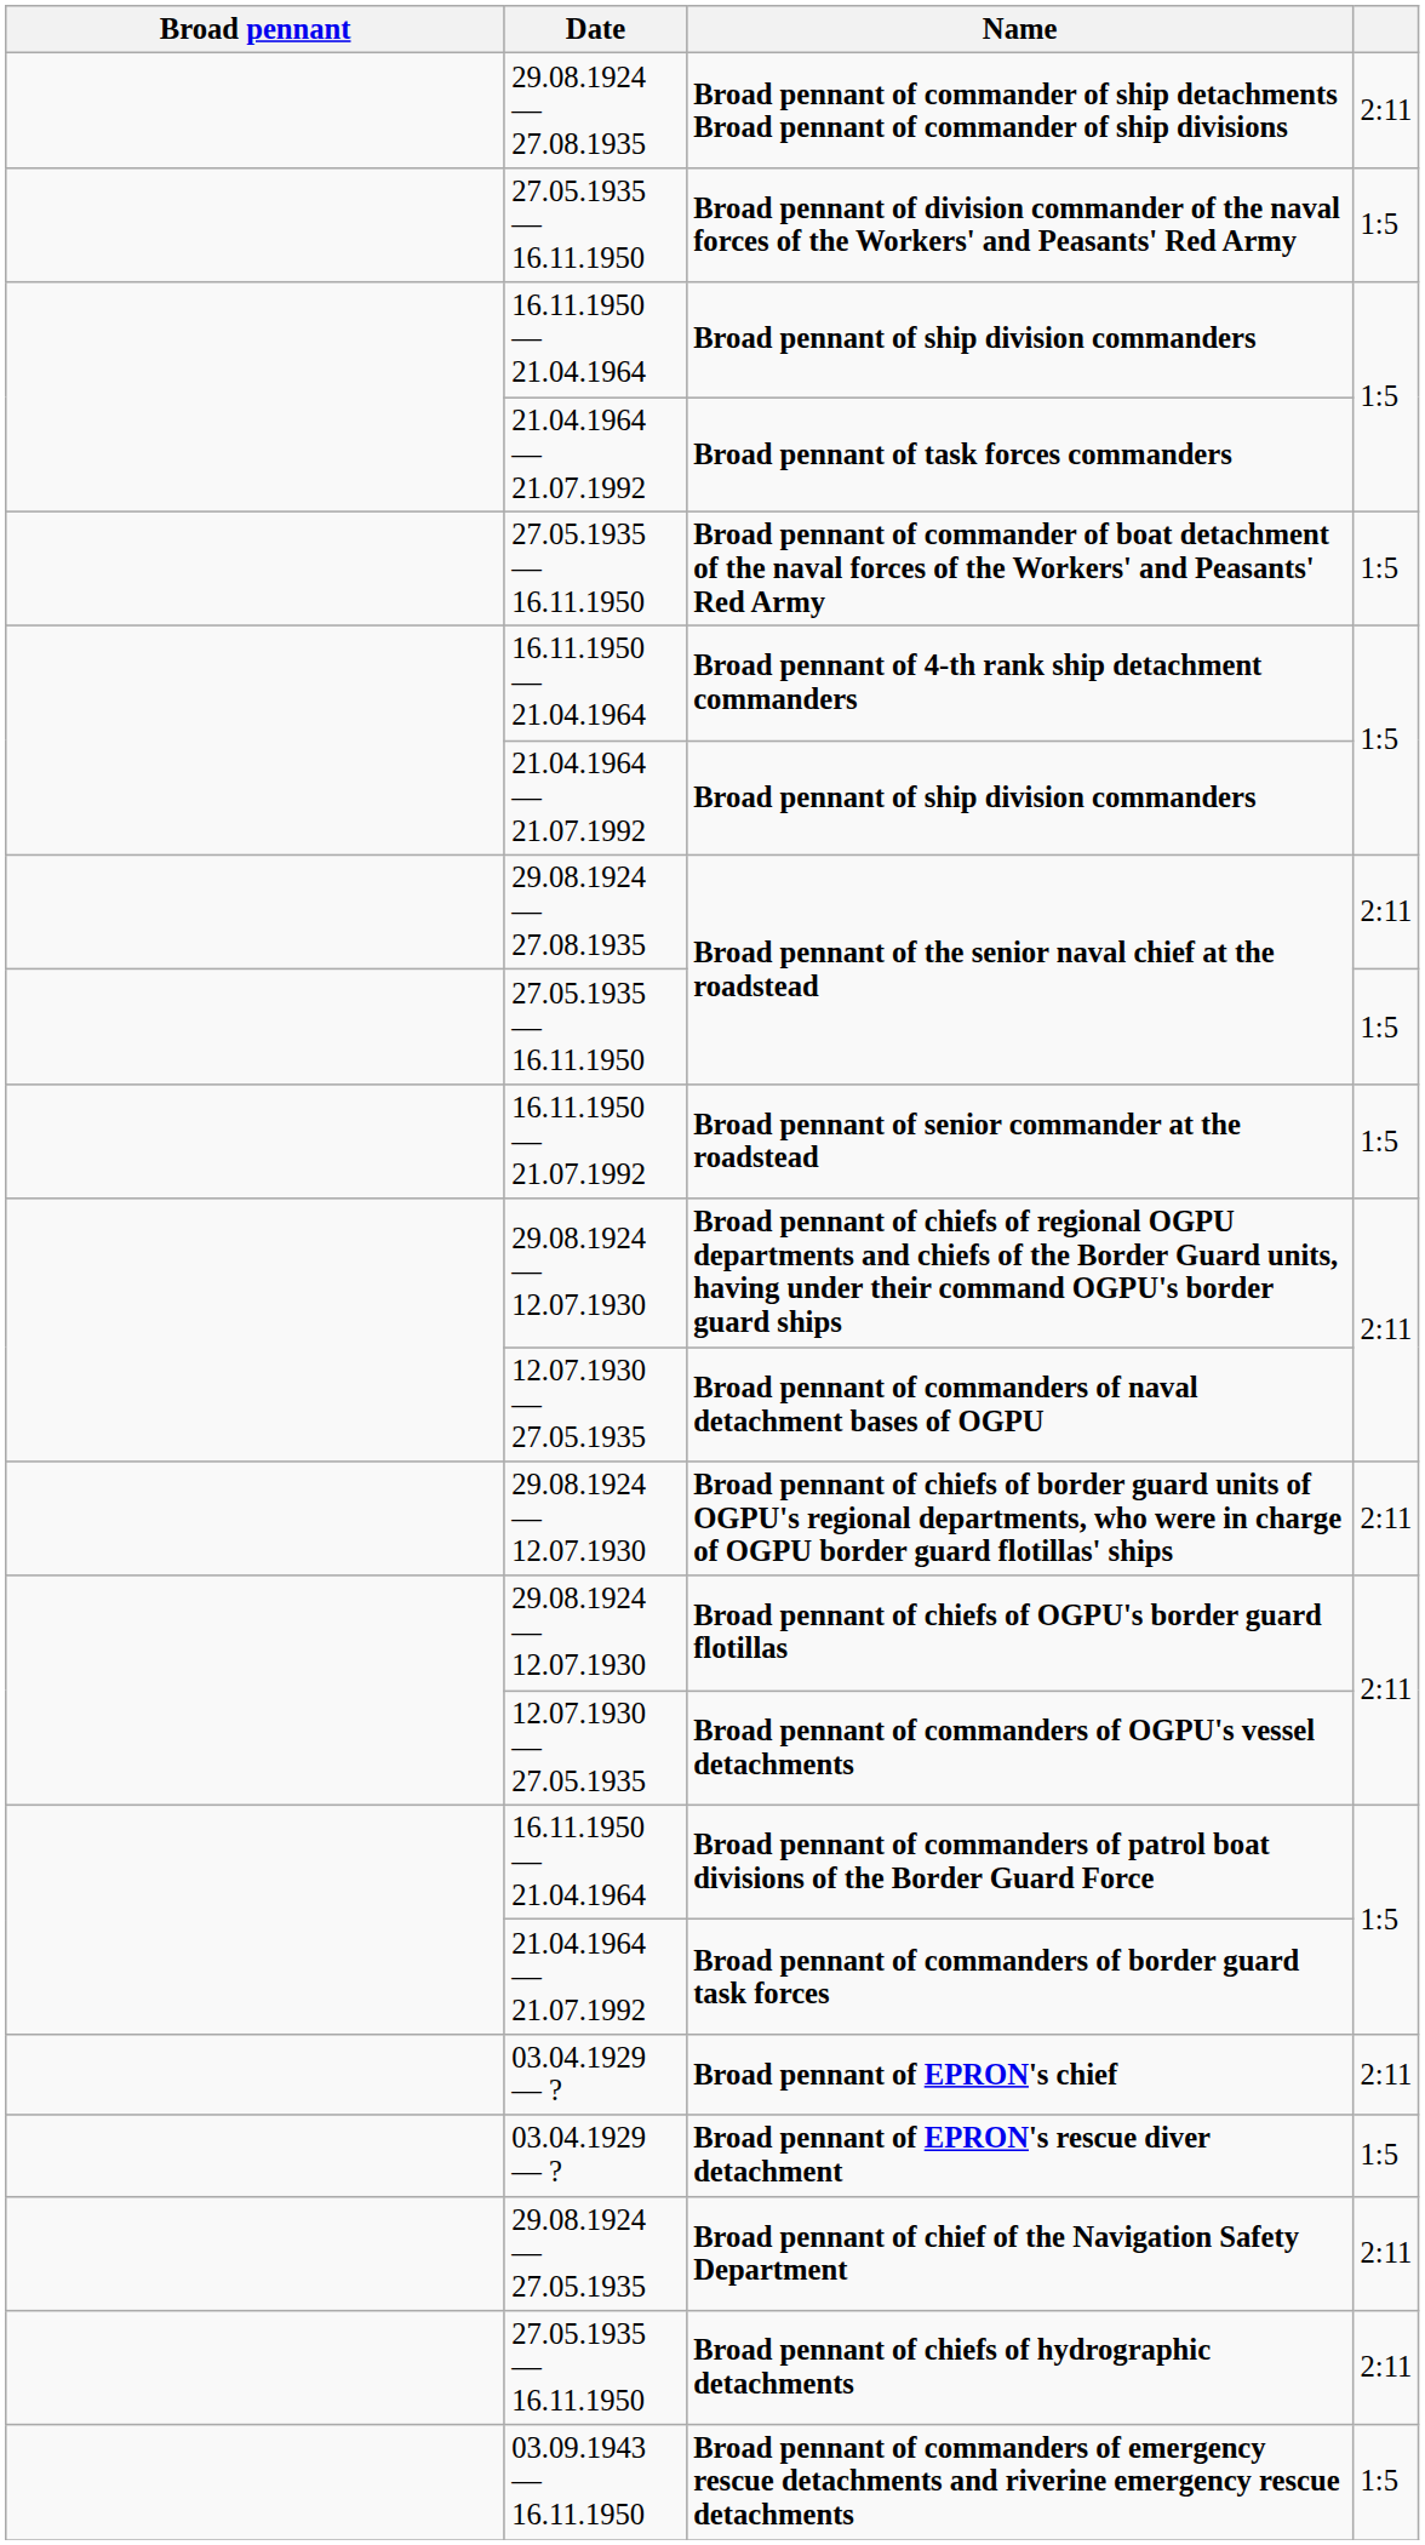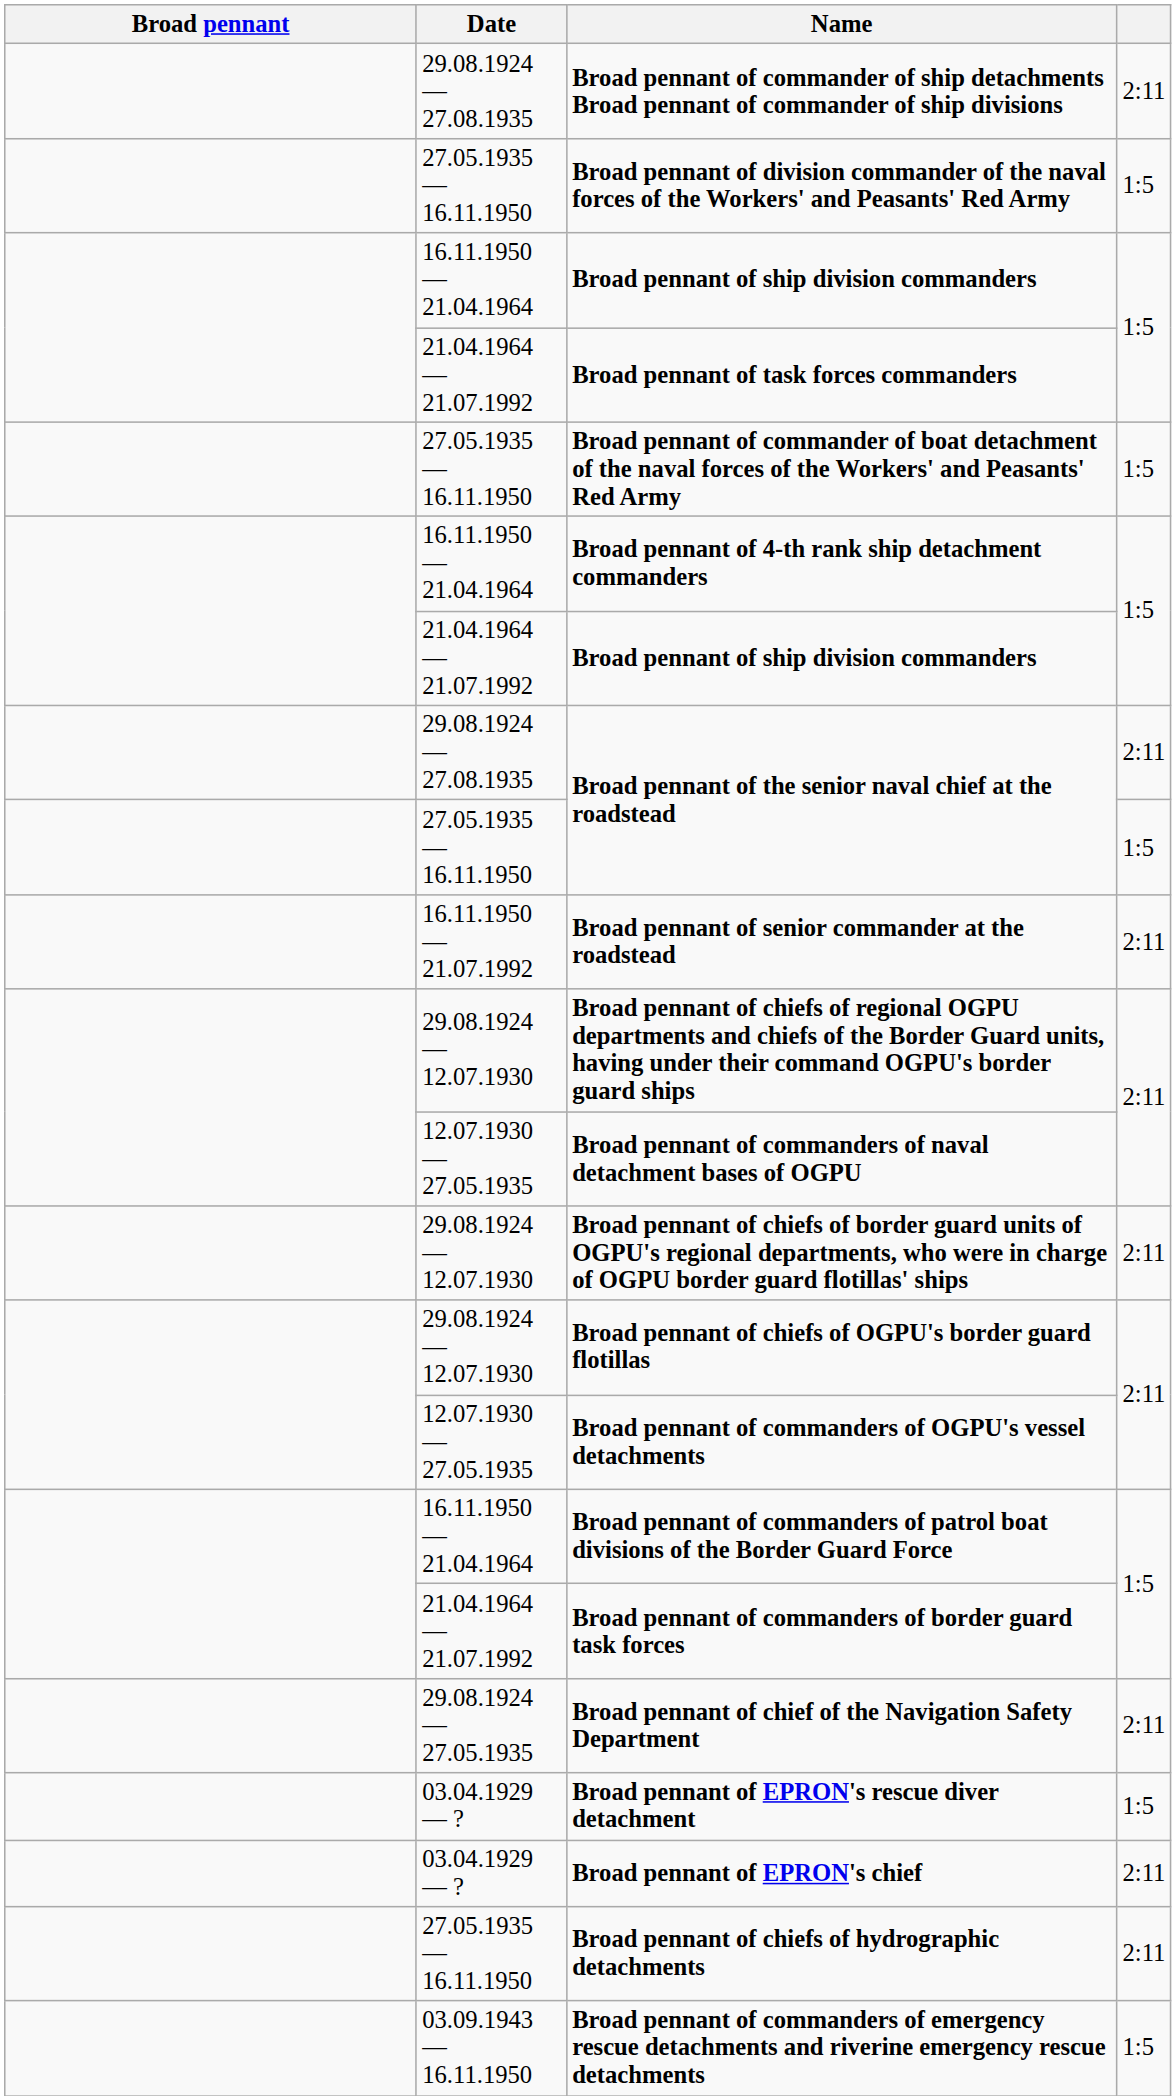 <table class="wikitable">
 <tr>
 <th width="260">Broad <a href='#'>pennant</a></th>
 <th width="90">Date</th>
 <th width="350">Name</th>
 <th></th>
 </tr>
 <tr>
 <td></td>
 <td>29.08.1924 — 27.08.1935</td>
 <td><strong>Broad pennant of commander of ship detachments <br>Broad pennant of commander of ship divisions</strong></td>
 <td>2:11</td>
 </tr>
 <tr>
 <td></td>
 <td>27.05.1935 — 16.11.1950</td>
 <td><strong>Broad pennant of division commander of the naval forces of the Workers' and Peasants' Red Army</strong></td>
 <td>1:5</td>
 </tr>
 <tr>
 <td rowspan="2"></td>
 <td>16.11.1950 — 21.04.1964</td>
 <td><strong>Broad pennant of ship division commanders</strong></td>
 <td rowspan="2">1:5</td>
 </tr>
 <tr>
 <td>21.04.1964 — 21.07.1992</td>
 <td><strong>Broad pennant of task forces commanders</strong></td>
 </tr>
 <tr>
 <td></td>
 <td>27.05.1935 — 16.11.1950</td>
 <td><strong>Broad pennant of commander of boat detachment of the naval forces of the Workers' and Peasants' Red Army</strong></td>
 <td>1:5</td>
 </tr>
 <tr>
 <td rowspan="2"></td>
 <td>16.11.1950 — 21.04.1964</td>
 <td><strong>Broad pennant of 4-th rank ship detachment commanders</strong></td>
 <td rowspan="2">1:5</td>
 </tr>
 <tr>
 <td>21.04.1964 — 21.07.1992</td>
 <td><strong>Broad pennant of ship division commanders</strong></td>
 </tr>
 <tr>
 <td></td>
 <td>29.08.1924 — 27.08.1935</td>
 <td rowspan="2"><strong>Broad pennant of the senior naval chief at the roadstead</strong></td>
 <td>2:11</td>
 </tr>
 <tr>
 <td></td>
 <td>27.05.1935 — 16.11.1950</td>
 <td>1:5</td>
 </tr>
 <tr>
 <td></td>
 <td>16.11.1950 — 21.07.1992</td>
 <td><strong>Broad pennant of senior commander at the roadstead</strong></td>
-<td>1:5</td>
+<td>2:11</td>
 </tr>
 <tr>
 <td rowspan="2"></td>
 <td>29.08.1924 — 12.07.1930</td>
 <td><strong>Broad pennant of chiefs of regional OGPU departments and chiefs of the Border Guard units, having under their command OGPU's border guard ships</strong></td>
 <td rowspan="2">2:11</td>
 </tr>
 <tr>
 <td>12.07.1930 — 27.05.1935</td>
 <td><strong>Broad pennant of commanders of naval detachment bases of OGPU</strong></td>
 </tr>
 <tr>
 <td></td>
 <td>29.08.1924 — 12.07.1930</td>
 <td><strong>Broad pennant of chiefs of border guard units of OGPU's regional departments, who were in charge of OGPU border guard flotillas' ships</strong></td>
 <td>2:11</td>
 </tr>
 <tr>
 <td rowspan="2"></td>
 <td>29.08.1924 — 12.07.1930</td>
 <td><strong>Broad pennant of chiefs of OGPU's border guard flotillas</strong></td>
 <td rowspan="2">2:11</td>
 </tr>
 <tr>
 <td>12.07.1930 — 27.05.1935</td>
 <td><strong>Broad pennant of commanders of OGPU's vessel detachments</strong></td>
 </tr>
 <tr>
 <td rowspan="2"></td>
 <td>16.11.1950 — 21.04.1964</td>
 <td><strong>Broad pennant of commanders of patrol boat divisions of the Border Guard Force</strong></td>
 <td rowspan="2">1:5</td>
 </tr>
 <tr>
 <td>21.04.1964 — 21.07.1992</td>
 <td><strong>Broad pennant of commanders of border guard task forces</strong></td>
 </tr>
 <tr>
 <td></td>
-<td>03.04.1929 — ?</td>
-<td><strong>Broad pennant of <a href='#'>EPRON</a>'s chief</strong></td>
+<td>29.08.1924 — 27.05.1935</td>
+<td><strong>Broad pennant of chief of the Navigation Safety Department</strong></td>
 <td>2:11</td>
 </tr>
 <tr>
 <td></td>
 <td>03.04.1929 — ?</td>
 <td><strong>Broad pennant of <a href='#'>EPRON</a>'s rescue diver detachment</strong></td>
 <td>1:5</td>
 </tr>
 <tr>
 <td></td>
-<td>29.08.1924 — 27.05.1935</td>
-<td><strong>Broad pennant of chief of the Navigation Safety Department</strong></td>
+<td>03.04.1929 — ?</td>
+<td><strong>Broad pennant of <a href='#'>EPRON</a>'s chief</strong></td>
 <td>2:11</td>
 </tr>
 <tr>
 <td></td>
 <td>27.05.1935 — 16.11.1950</td>
 <td><strong>Broad pennant of chiefs of hydrographic detachments</strong></td>
 <td>2:11</td>
 </tr>
 <tr>
 <td></td>
 <td>03.09.1943 — 16.11.1950</td>
 <td><strong>Broad pennant of commanders of emergency rescue detachments and riverine emergency rescue detachments</strong></td>
 <td>1:5</td>
 </tr>
 </table>
